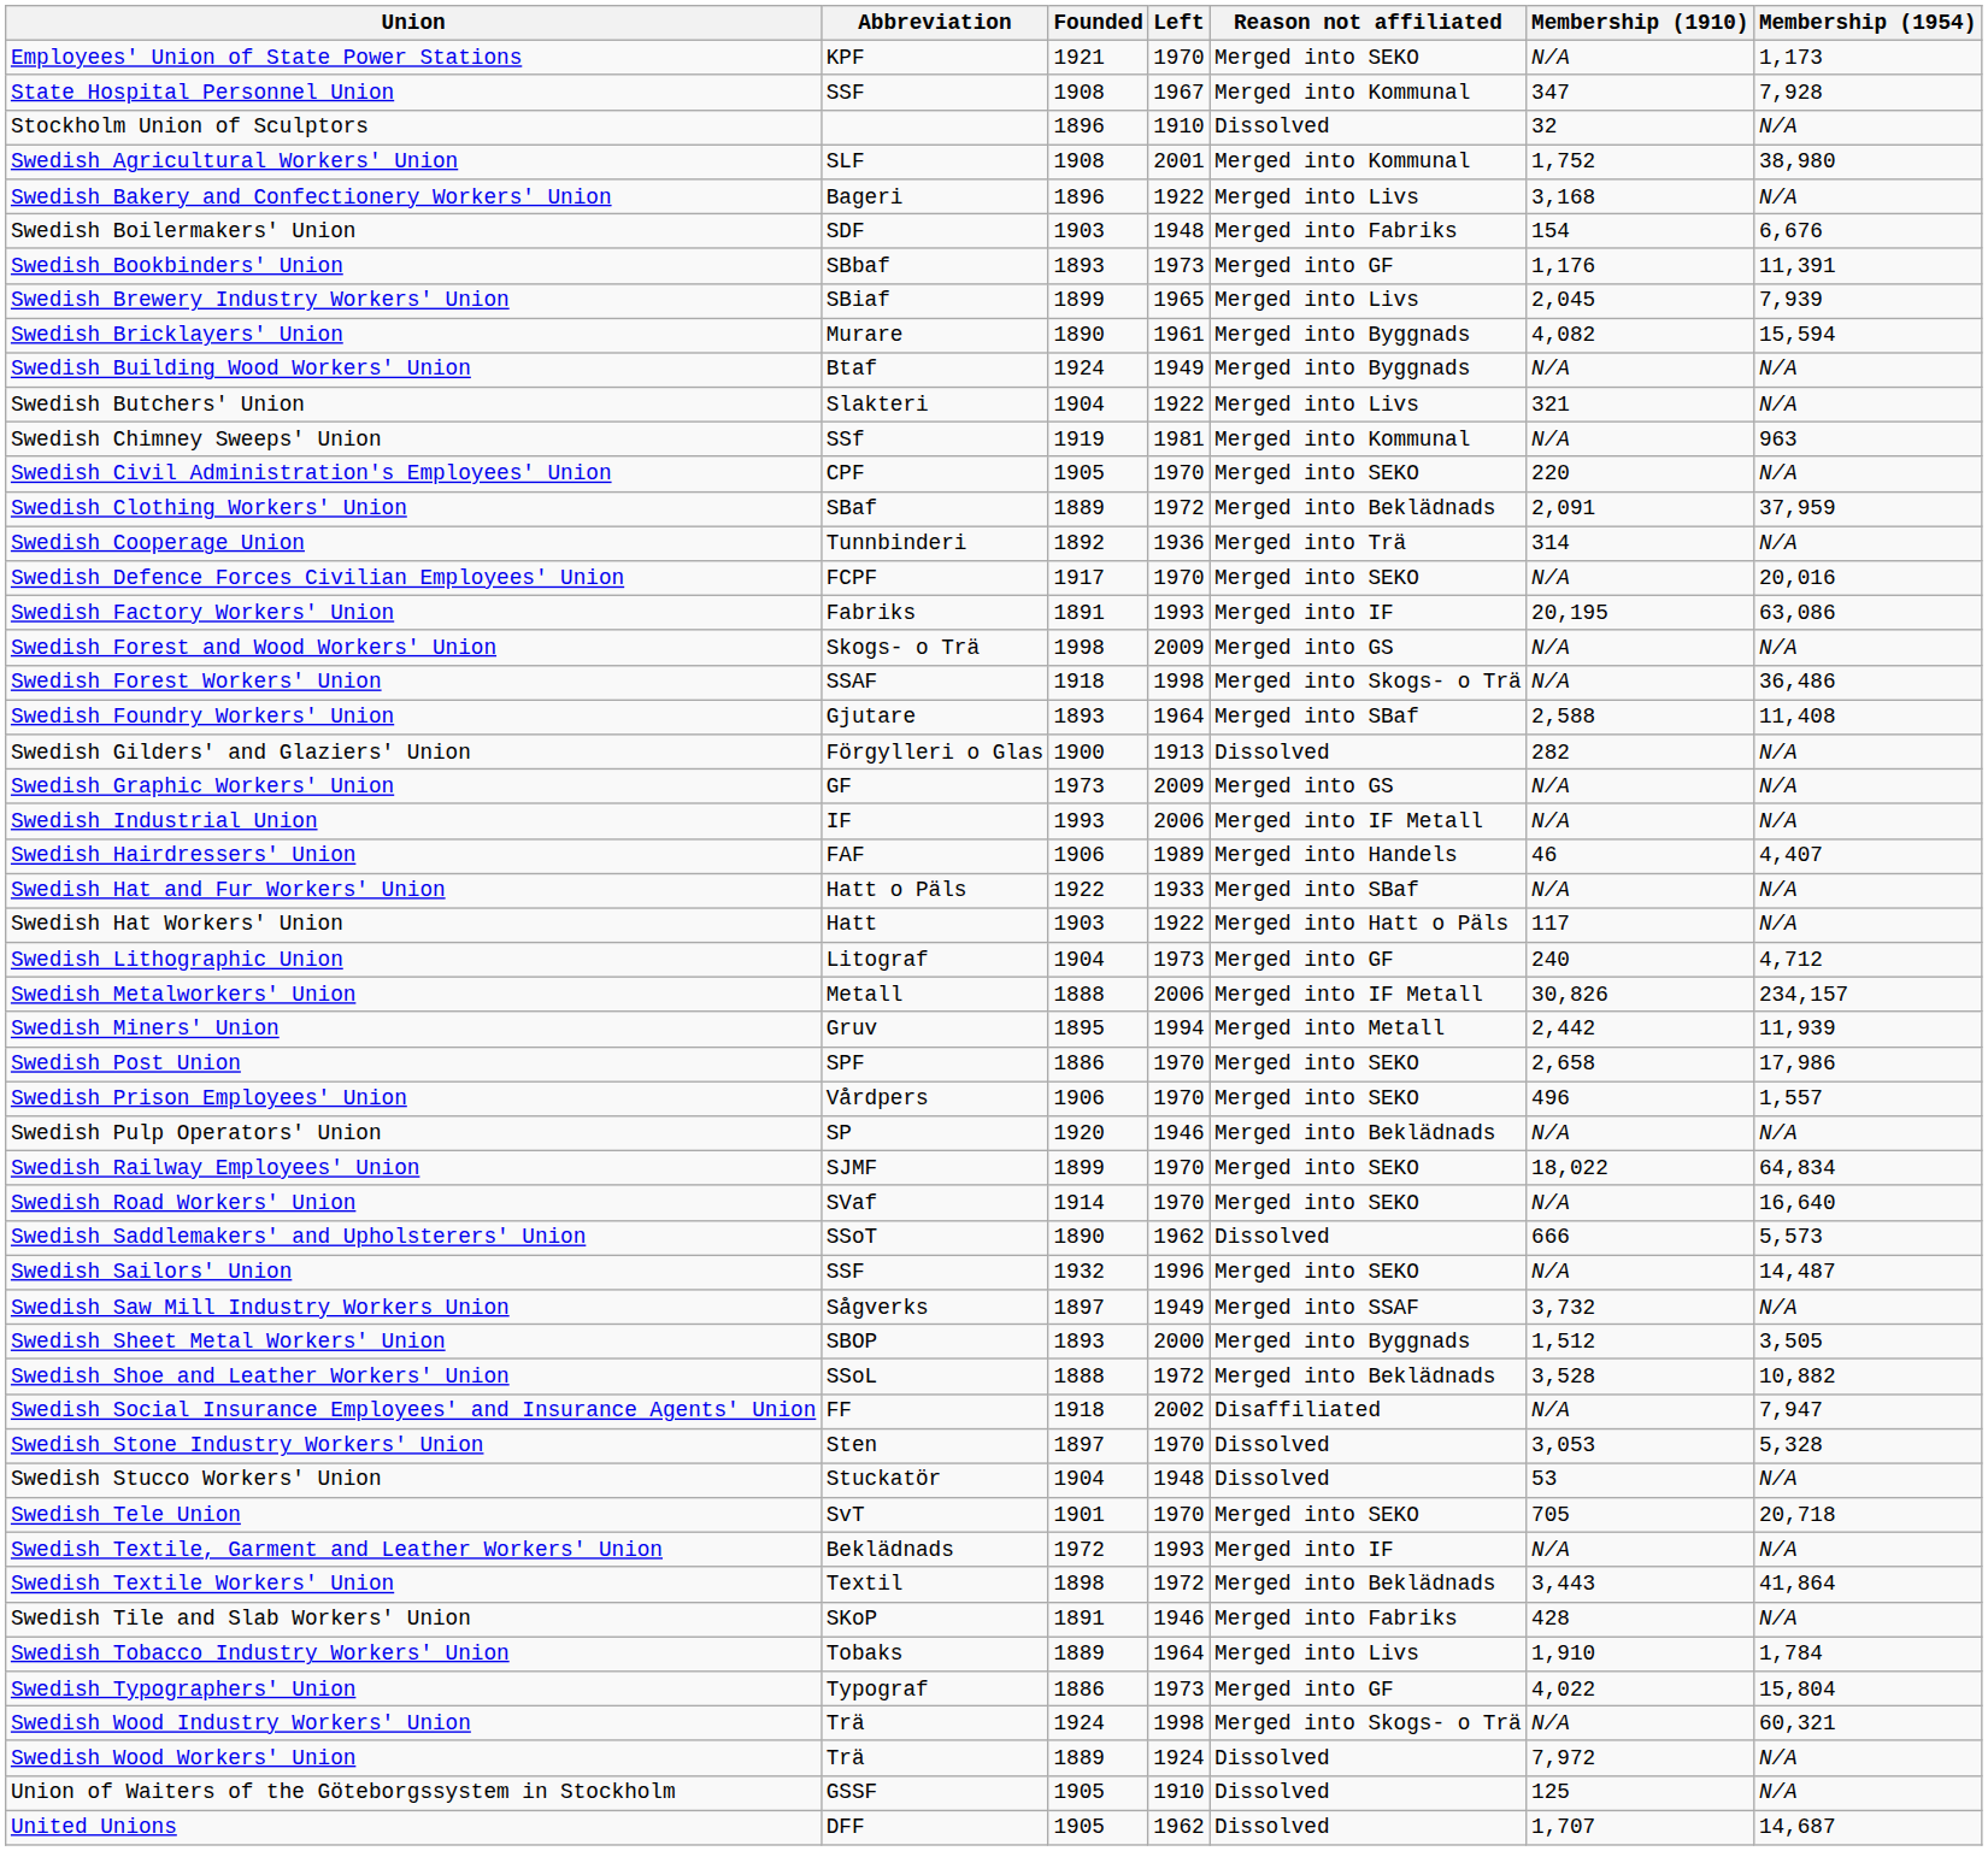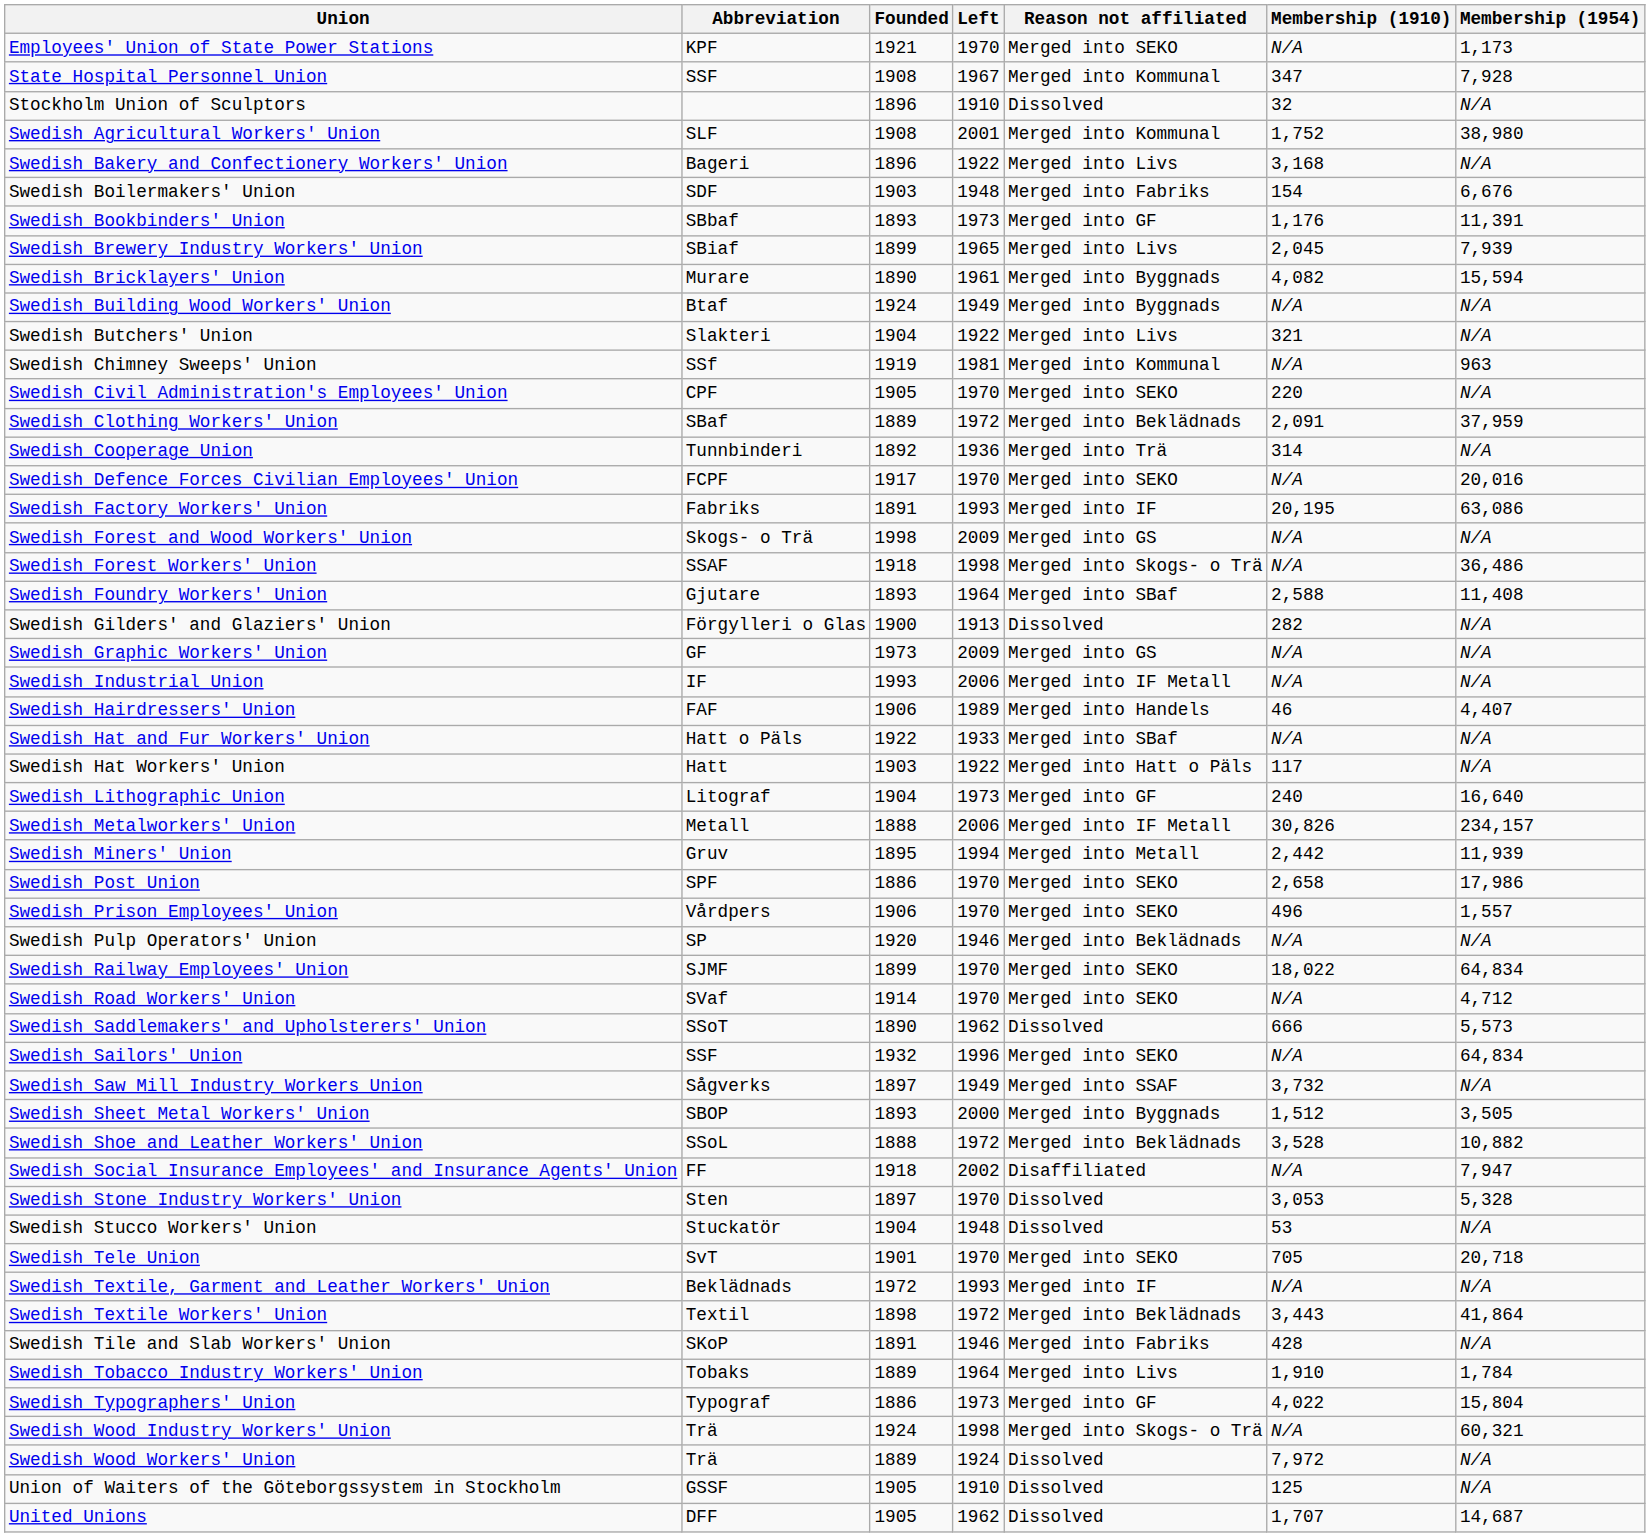 <table class="wikitable sortable">
 <tr>
 <th>Union</th>
 <th>Abbreviation</th>
 <th>Founded</th>
 <th>Left</th>
 <th>Reason not affiliated</th>
 <th>Membership (1910)</th>
 <th>Membership (1954)</th>
 </tr>
 <tr>
 <td><a href='#'>Employees' Union of State Power Stations</a></td>
 <td>KPF</td>
 <td>1921</td>
 <td>1970</td>
 <td>Merged into SEKO</td>
 <td><em>N/A</em></td>
 <td>1,173</td>
 </tr>
 <tr>
 <td><a href='#'>State Hospital Personnel Union</a></td>
 <td>SSF</td>
 <td>1908</td>
 <td>1967</td>
 <td>Merged into Kommunal</td>
 <td>347</td>
 <td>7,928</td>
 </tr>
 <tr>
 <td>Stockholm Union of Sculptors</td>
 <td></td>
 <td>1896</td>
 <td>1910</td>
 <td>Dissolved</td>
 <td>32</td>
 <td><em>N/A</em></td>
 </tr>
 <tr>
 <td><a href='#'>Swedish Agricultural Workers' Union</a></td>
 <td>SLF</td>
 <td>1908</td>
 <td>2001</td>
 <td>Merged into Kommunal</td>
 <td>1,752</td>
 <td>38,980</td>
 </tr>
 <tr>
 <td><a href='#'>Swedish Bakery and Confectionery Workers' Union</a></td>
 <td>Bageri</td>
 <td>1896</td>
 <td>1922</td>
 <td>Merged into Livs</td>
 <td>3,168</td>
 <td><em>N/A</em></td>
 </tr>
 <tr>
 <td>Swedish Boilermakers' Union</td>
 <td>SDF</td>
 <td>1903</td>
 <td>1948</td>
 <td>Merged into Fabriks</td>
 <td>154</td>
 <td>6,676</td>
 </tr>
 <tr>
 <td><a href='#'>Swedish Bookbinders' Union</a></td>
 <td>SBbaf</td>
 <td>1893</td>
 <td>1973</td>
 <td>Merged into GF</td>
 <td>1,176</td>
 <td>11,391</td>
 </tr>
 <tr>
 <td><a href='#'>Swedish Brewery Industry Workers' Union</a></td>
 <td>SBiaf</td>
 <td>1899</td>
 <td>1965</td>
 <td>Merged into Livs</td>
 <td>2,045</td>
 <td>7,939</td>
 </tr>
 <tr>
 <td><a href='#'>Swedish Bricklayers' Union</a></td>
 <td>Murare</td>
 <td>1890</td>
 <td>1961</td>
 <td>Merged into Byggnads</td>
 <td>4,082</td>
 <td>15,594</td>
 </tr>
 <tr>
 <td><a href='#'>Swedish Building Wood Workers' Union</a></td>
 <td>Btaf</td>
 <td>1924</td>
 <td>1949</td>
 <td>Merged into Byggnads</td>
 <td><em>N/A</em></td>
 <td><em>N/A</em></td>
 </tr>
 <tr>
 <td>Swedish Butchers' Union</td>
 <td>Slakteri</td>
 <td>1904</td>
 <td>1922</td>
 <td>Merged into Livs</td>
 <td>321</td>
 <td><em>N/A</em></td>
 </tr>
 <tr>
 <td>Swedish Chimney Sweeps' Union</td>
 <td>SSf</td>
 <td>1919</td>
 <td>1981</td>
 <td>Merged into Kommunal</td>
 <td><em>N/A</em></td>
 <td>963</td>
 </tr>
 <tr>
 <td><a href='#'>Swedish Civil Administration's Employees' Union</a></td>
 <td>CPF</td>
 <td>1905</td>
 <td>1970</td>
 <td>Merged into SEKO</td>
 <td>220</td>
 <td><em>N/A</em></td>
 </tr>
 <tr>
 <td><a href='#'>Swedish Clothing Workers' Union</a></td>
 <td>SBaf</td>
 <td>1889</td>
 <td>1972</td>
 <td>Merged into Beklädnads</td>
 <td>2,091</td>
 <td>37,959</td>
 </tr>
 <tr>
 <td><a href='#'>Swedish Cooperage Union</a></td>
 <td>Tunnbinderi</td>
 <td>1892</td>
 <td>1936</td>
 <td>Merged into Trä</td>
 <td>314</td>
 <td><em>N/A</em></td>
 </tr>
 <tr>
 <td><a href='#'>Swedish Defence Forces Civilian Employees' Union</a></td>
 <td>FCPF</td>
 <td>1917</td>
 <td>1970</td>
 <td>Merged into SEKO</td>
 <td><em>N/A</em></td>
 <td>20,016</td>
 </tr>
 <tr>
 <td><a href='#'>Swedish Factory Workers' Union</a></td>
 <td>Fabriks</td>
 <td>1891</td>
 <td>1993</td>
 <td>Merged into IF</td>
 <td>20,195</td>
 <td>63,086</td>
 </tr>
 <tr>
 <td><a href='#'>Swedish Forest and Wood Workers' Union</a></td>
 <td>Skogs- o Trä</td>
 <td>1998</td>
 <td>2009</td>
 <td>Merged into GS</td>
 <td><em>N/A</em></td>
 <td><em>N/A</em></td>
 </tr>
 <tr>
 <td><a href='#'>Swedish Forest Workers' Union</a></td>
 <td>SSAF</td>
 <td>1918</td>
 <td>1998</td>
 <td>Merged into Skogs- o Trä</td>
 <td><em>N/A</em></td>
 <td>36,486</td>
 </tr>
 <tr>
 <td><a href='#'>Swedish Foundry Workers' Union</a></td>
 <td>Gjutare</td>
 <td>1893</td>
 <td>1964</td>
 <td>Merged into SBaf</td>
 <td>2,588</td>
 <td>11,408</td>
 </tr>
 <tr>
 <td>Swedish Gilders' and Glaziers' Union</td>
 <td>Förgylleri o Glas</td>
 <td>1900</td>
 <td>1913</td>
 <td>Dissolved</td>
 <td>282</td>
 <td><em>N/A</em></td>
 </tr>
 <tr>
 <td><a href='#'>Swedish Graphic Workers' Union</a></td>
 <td>GF</td>
 <td>1973</td>
 <td>2009</td>
 <td>Merged into GS</td>
 <td><em>N/A</em></td>
 <td><em>N/A</em></td>
 </tr>
 <tr>
 <td><a href='#'>Swedish Industrial Union</a></td>
 <td>IF</td>
 <td>1993</td>
 <td>2006</td>
 <td>Merged into IF Metall</td>
 <td><em>N/A</em></td>
 <td><em>N/A</em></td>
 </tr>
 <tr>
 <td><a href='#'>Swedish Hairdressers' Union</a></td>
 <td>FAF</td>
 <td>1906</td>
 <td>1989</td>
 <td>Merged into Handels</td>
 <td>46</td>
 <td>4,407</td>
 </tr>
 <tr>
 <td><a href='#'>Swedish Hat and Fur Workers' Union</a></td>
 <td>Hatt o Päls</td>
 <td>1922</td>
 <td>1933</td>
 <td>Merged into SBaf</td>
 <td><em>N/A</em></td>
 <td><em>N/A</em></td>
 </tr>
 <tr>
 <td>Swedish Hat Workers' Union</td>
 <td>Hatt</td>
 <td>1903</td>
 <td>1922</td>
 <td>Merged into Hatt o Päls</td>
 <td>117</td>
 <td><em>N/A</em></td>
 </tr>
 <tr>
 <td><a href='#'>Swedish Lithographic Union</a></td>
 <td>Litograf</td>
 <td>1904</td>
 <td>1973</td>
 <td>Merged into GF</td>
 <td>240</td>
-<td>4,712</td>
+<td>16,640</td>
 </tr>
 <tr>
 <td><a href='#'>Swedish Metalworkers' Union</a></td>
 <td>Metall</td>
 <td>1888</td>
 <td>2006</td>
 <td>Merged into IF Metall</td>
 <td>30,826</td>
 <td>234,157</td>
 </tr>
 <tr>
 <td><a href='#'>Swedish Miners' Union</a></td>
 <td>Gruv</td>
 <td>1895</td>
 <td>1994</td>
 <td>Merged into Metall</td>
 <td>2,442</td>
 <td>11,939</td>
 </tr>
 <tr>
 <td><a href='#'>Swedish Post Union</a></td>
 <td>SPF</td>
 <td>1886</td>
 <td>1970</td>
 <td>Merged into SEKO</td>
 <td>2,658</td>
 <td>17,986</td>
 </tr>
 <tr>
 <td><a href='#'>Swedish Prison Employees' Union</a></td>
 <td>Vårdpers</td>
 <td>1906</td>
 <td>1970</td>
 <td>Merged into SEKO</td>
 <td>496</td>
 <td>1,557</td>
 </tr>
 <tr>
 <td>Swedish Pulp Operators' Union</td>
 <td>SP</td>
 <td>1920</td>
 <td>1946</td>
 <td>Merged into Beklädnads</td>
 <td><em>N/A</em></td>
 <td><em>N/A</em></td>
 </tr>
 <tr>
 <td><a href='#'>Swedish Railway Employees' Union</a></td>
 <td>SJMF</td>
 <td>1899</td>
 <td>1970</td>
 <td>Merged into SEKO</td>
 <td>18,022</td>
 <td>64,834</td>
 </tr>
 <tr>
 <td><a href='#'>Swedish Road Workers' Union</a></td>
 <td>SVaf</td>
 <td>1914</td>
 <td>1970</td>
 <td>Merged into SEKO</td>
 <td><em>N/A</em></td>
-<td>16,640</td>
+<td>4,712</td>
 </tr>
 <tr>
 <td><a href='#'>Swedish Saddlemakers' and Upholsterers' Union</a></td>
 <td>SSoT</td>
 <td>1890</td>
 <td>1962</td>
 <td>Dissolved</td>
 <td>666</td>
 <td>5,573</td>
 </tr>
 <tr>
 <td><a href='#'>Swedish Sailors' Union</a></td>
 <td>SSF</td>
 <td>1932</td>
 <td>1996</td>
 <td>Merged into SEKO</td>
 <td><em>N/A</em></td>
-<td>14,487</td>
+<td>64,834</td>
 </tr>
 <tr>
 <td><a href='#'>Swedish Saw Mill Industry Workers Union</a></td>
 <td>Sågverks</td>
 <td>1897</td>
 <td>1949</td>
 <td>Merged into SSAF</td>
 <td>3,732</td>
 <td><em>N/A</em></td>
 </tr>
 <tr>
 <td><a href='#'>Swedish Sheet Metal Workers' Union</a></td>
 <td>SBOP</td>
 <td>1893</td>
 <td>2000</td>
 <td>Merged into Byggnads</td>
 <td>1,512</td>
 <td>3,505</td>
 </tr>
 <tr>
 <td><a href='#'>Swedish Shoe and Leather Workers' Union</a></td>
 <td>SSoL</td>
 <td>1888</td>
 <td>1972</td>
 <td>Merged into Beklädnads</td>
 <td>3,528</td>
 <td>10,882</td>
 </tr>
 <tr>
 <td><a href='#'>Swedish Social Insurance Employees' and Insurance Agents' Union</a></td>
 <td>FF</td>
 <td>1918</td>
 <td>2002</td>
 <td>Disaffiliated</td>
 <td><em>N/A</em></td>
 <td>7,947</td>
 </tr>
 <tr>
 <td><a href='#'>Swedish Stone Industry Workers' Union</a></td>
 <td>Sten</td>
 <td>1897</td>
 <td>1970</td>
 <td>Dissolved</td>
 <td>3,053</td>
 <td>5,328</td>
 </tr>
 <tr>
 <td>Swedish Stucco Workers' Union</td>
 <td>Stuckatör</td>
 <td>1904</td>
 <td>1948</td>
 <td>Dissolved</td>
 <td>53</td>
 <td><em>N/A</em></td>
 </tr>
 <tr>
 <td><a href='#'>Swedish Tele Union</a></td>
 <td>SvT</td>
 <td>1901</td>
 <td>1970</td>
 <td>Merged into SEKO</td>
 <td>705</td>
 <td>20,718</td>
 </tr>
 <tr>
 <td><a href='#'>Swedish Textile, Garment and Leather Workers' Union</a></td>
 <td>Beklädnads</td>
 <td>1972</td>
 <td>1993</td>
 <td>Merged into IF</td>
 <td><em>N/A</em></td>
 <td><em>N/A</em></td>
 </tr>
 <tr>
 <td><a href='#'>Swedish Textile Workers' Union</a></td>
 <td>Textil</td>
 <td>1898</td>
 <td>1972</td>
 <td>Merged into Beklädnads</td>
 <td>3,443</td>
 <td>41,864</td>
 </tr>
 <tr>
 <td>Swedish Tile and Slab Workers' Union</td>
 <td>SKoP</td>
 <td>1891</td>
 <td>1946</td>
 <td>Merged into Fabriks</td>
 <td>428</td>
 <td><em>N/A</em></td>
 </tr>
 <tr>
 <td><a href='#'>Swedish Tobacco Industry Workers' Union</a></td>
 <td>Tobaks</td>
 <td>1889</td>
 <td>1964</td>
 <td>Merged into Livs</td>
 <td>1,910</td>
 <td>1,784</td>
 </tr>
 <tr>
 <td><a href='#'>Swedish Typographers' Union</a></td>
 <td>Typograf</td>
 <td>1886</td>
 <td>1973</td>
 <td>Merged into GF</td>
 <td>4,022</td>
 <td>15,804</td>
 </tr>
 <tr>
 <td><a href='#'>Swedish Wood Industry Workers' Union</a></td>
 <td>Trä</td>
 <td>1924</td>
 <td>1998</td>
 <td>Merged into Skogs- o Trä</td>
 <td><em>N/A</em></td>
 <td>60,321</td>
 </tr>
 <tr>
 <td><a href='#'>Swedish Wood Workers' Union</a></td>
 <td>Trä</td>
 <td>1889</td>
 <td>1924</td>
 <td>Dissolved</td>
 <td>7,972</td>
 <td><em>N/A</em></td>
 </tr>
 <tr>
 <td>Union of Waiters of the Göteborgssystem in Stockholm</td>
 <td>GSSF</td>
 <td>1905</td>
 <td>1910</td>
 <td>Dissolved</td>
 <td>125</td>
 <td><em>N/A</em></td>
 </tr>
 <tr>
 <td><a href='#'>United Unions</a></td>
 <td>DFF</td>
 <td>1905</td>
 <td>1962</td>
 <td>Dissolved</td>
 <td>1,707</td>
 <td>14,687</td>
 </tr>
 </table>
